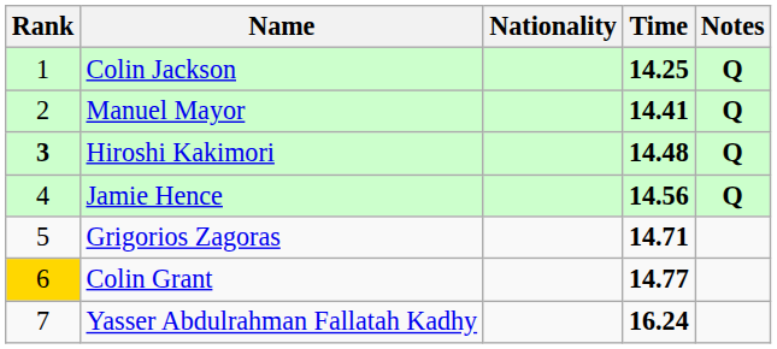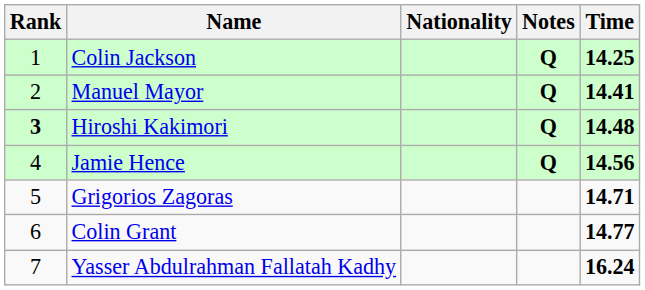 <table class="wikitable sortable" style="text-align:center">
 <tr>
 <th>Rank</th>
 <th>Name</th>
 <th>Nationality</th>
+<th>Notes</th>
 <th>Time</th>
-<th>Notes</th>
 </tr>
 <tr bgcolor=ccffcc>
 <td>1</td>
 <td align=left><a href='#'>Colin Jackson</a></td>
 <td align=left></td>
+<td><strong>Q</strong></td>
 <td><strong>14.25</strong></td>
-<td><strong>Q</strong></td>
 </tr>
 <tr bgcolor=ccffcc>
 <td>2</td>
 <td align=left><a href='#'>Manuel Mayor</a></td>
 <td align=left></td>
+<td><strong>Q</strong></td>
 <td><strong>14.41</strong></td>
-<td><strong>Q</strong></td>
 </tr>
 <tr bgcolor=ccffcc>
 <td><strong>3</strong></td>
 <td align=left><a href='#'>Hiroshi Kakimori</a></td>
 <td align=left></td>
+<td><strong>Q</strong></td>
 <td><strong>14.48</strong></td>
-<td><strong>Q</strong></td>
 </tr>
 <tr bgcolor=ccffcc>
 <td>4</td>
 <td align=left><a href='#'>Jamie Hence</a></td>
 <td align=left></td>
+<td><strong>Q</strong></td>
 <td><strong>14.56</strong></td>
-<td><strong>Q</strong></td>
 </tr>
 <tr>
 <td>5</td>
 <td align=left><a href='#'>Grigorios Zagoras</a></td>
 <td align=left></td>
+<td></td>
 <td><strong>14.71</strong></td>
-<td></td>
 </tr>
 <tr>
-<td style="background: gold;">6</td>
+<td>6</td>
 <td align=left><a href='#'>Colin Grant</a></td>
 <td align=left></td>
+<td></td>
 <td><strong>14.77</strong></td>
-<td></td>
 </tr>
 <tr>
 <td>7</td>
 <td align=left><a href='#'>Yasser Abdulrahman Fallatah Kadhy</a></td>
 <td align=left></td>
+<td></td>
 <td><strong>16.24</strong></td>
-<td></td>
 </tr>
 </table>
